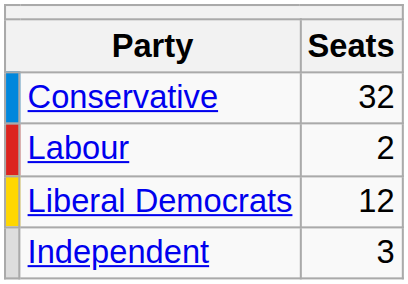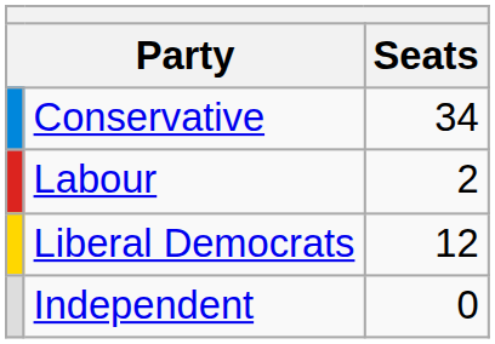 <table class="wikitable">
 <tr>
 <th colspan="3"></th>
 </tr>
 <tr>
 <th colspan=2>Party</th>
 <th>Seats</th>
 </tr>
 <tr>
 <th style="background-color: #0087DC"></th>
 <td><a href='#'>Conservative</a></td>
-<td align=right>32</td>
+<td align=right>34</td>
 </tr>
 <tr>
 <th style="background-color: #DC241f"></th>
 <td><a href='#'>Labour</a></td>
 <td align=right>2</td>
 </tr>
 <tr>
 <th style="background-color: #ffd700"></th>
 <td><a href='#'>Liberal Democrats</a></td>
 <td align=right>12</td>
 </tr>
 <tr>
 <th style="background-color: #DDDDDD"></th>
 <td><a href='#'>Independent</a></td>
-<td align=right>3</td>
+<td align=right>0</td>
 </tr>
 </table>
